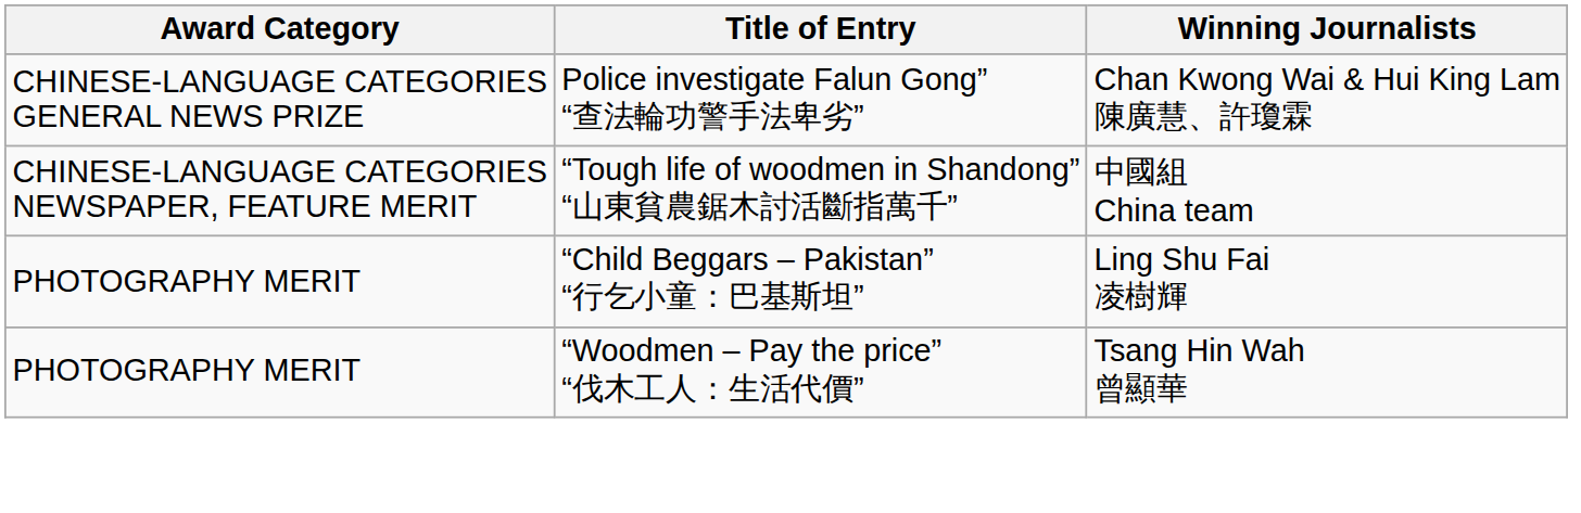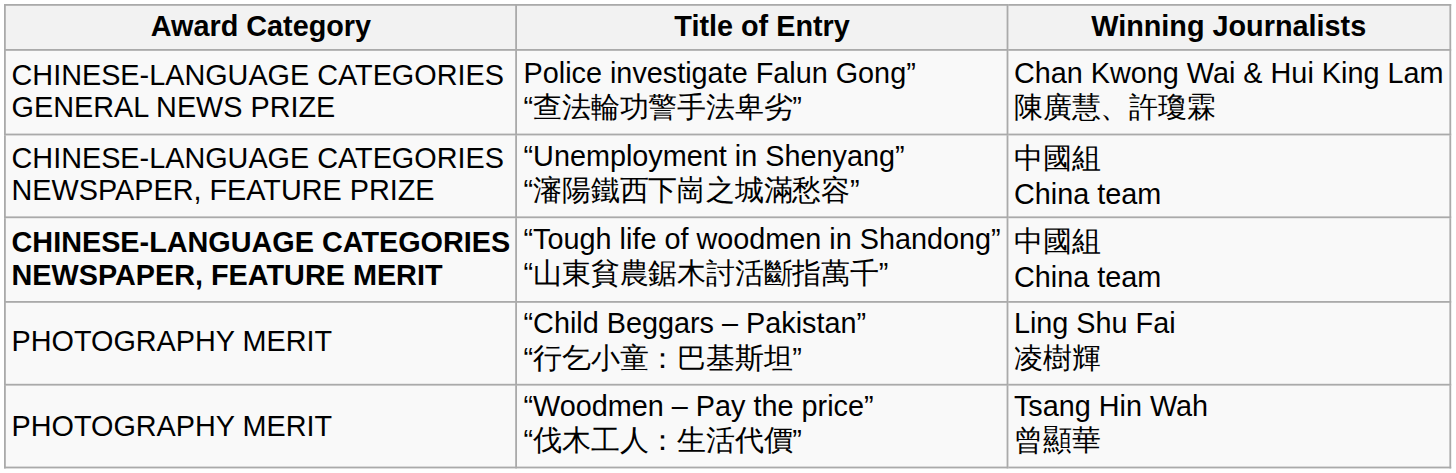 <table class="wikitable">
 <tr>
 <th>Award Category</th>
 <th>Title of Entry</th>
 <th>Winning Journalists</th>
 </tr>
 <tr>
 <td>CHINESE-LANGUAGE CATEGORIES<br>GENERAL NEWS PRIZE</td>
 <td>Police investigate Falun Gong”<br>“查法輪功警手法卑劣”</td>
 <td>Chan Kwong Wai & Hui King Lam<br>陳廣慧、許瓊霖</td>
 </tr>
 <tr>
-<td>CHINESE-LANGUAGE CATEGORIES<br>NEWSPAPER, FEATURE MERIT</td>
+<td>CHINESE-LANGUAGE CATEGORIES<br>NEWSPAPER, FEATURE PRIZE</td>
+<td>“Unemployment in Shenyang”<br>“瀋陽鐵西下崗之城滿愁容”</td>
+<td>中國組<br>China team</td>
+</tr>
+<tr>
+<td><strong>CHINESE-LANGUAGE CATEGORIES<br>NEWSPAPER, FEATURE MERIT</strong></td>
 <td>“Tough life of woodmen in Shandong”<br>“山東貧農鋸木討活斷指萬千”</td>
 <td>中國組<br>China team</td>
 </tr>
 <tr>
 <td>PHOTOGRAPHY MERIT</td>
 <td>“Child Beggars – Pakistan”<br>“行乞小童：巴基斯坦”</td>
 <td>Ling Shu Fai<br>凌樹輝</td>
 </tr>
 <tr>
 <td>PHOTOGRAPHY MERIT</td>
 <td>“Woodmen – Pay the price”<br>“伐木工人：生活代價”</td>
 <td>Tsang Hin Wah<br>曾顯華</td>
 </tr>
 </table>
